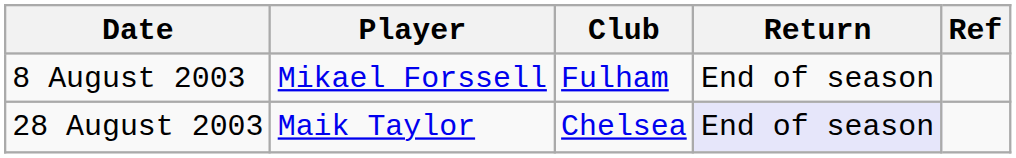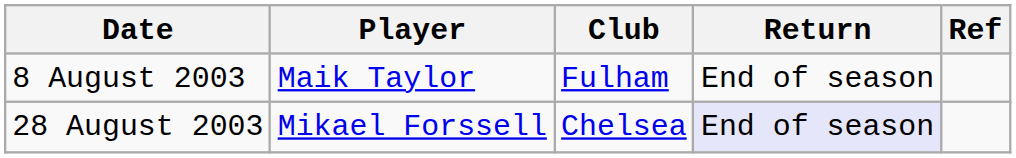 <table class="wikitable" style="text-align: left">
 <tr>
 <th>Date</th>
 <th>Player</th>
 <th>Club</th>
 <th>Return</th>
 <th>Ref</th>
 </tr>
 <tr>
 <td>8 August 2003</td>
-<td><a href='#'>Mikael Forssell</a></td>
+<td><a href='#'>Maik Taylor</a></td>
 <td><a href='#'>Fulham</a></td>
 <td>End of season</td>
 <td style="text-align: center"></td>
 </tr>
 <tr>
 <td>28 August 2003</td>
-<td><a href='#'>Maik Taylor</a></td>
+<td><a href='#'>Mikael Forssell</a></td>
 <td><a href='#'>Chelsea</a></td>
 <td style="background: lavender;">End of season</td>
 <td style="text-align: center"></td>
 </tr>
 </table>
